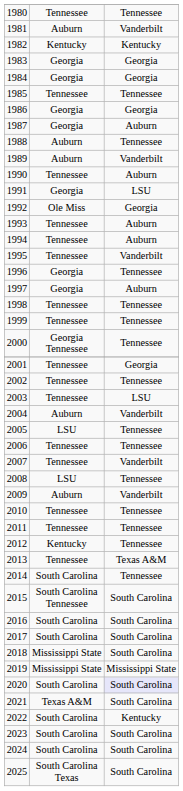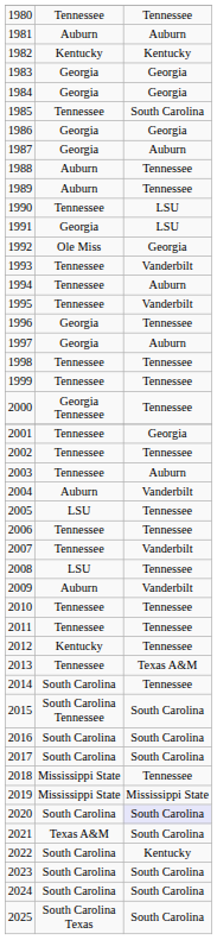 <table class="wikitable" style="text-align: center;">
 <tr>
 </tr>
 <tr>
 <td>1980</td>
 <td>Tennessee</td>
 <td>Tennessee</td>
 </tr>
 <tr>
 <td>1981</td>
 <td>Auburn</td>
-<td>Vanderbilt</td>
+<td>Auburn</td>
 </tr>
 <tr>
 <td>1982</td>
 <td>Kentucky</td>
 <td>Kentucky</td>
 </tr>
 <tr>
 <td>1983</td>
 <td>Georgia</td>
 <td>Georgia</td>
 </tr>
 <tr>
 <td>1984</td>
 <td>Georgia</td>
 <td>Georgia</td>
 </tr>
 <tr>
 <td>1985</td>
 <td>Tennessee</td>
-<td>Tennessee</td>
+<td>South Carolina</td>
 </tr>
 <tr>
 <td>1986</td>
 <td>Georgia</td>
 <td>Georgia</td>
 </tr>
 <tr>
 <td>1987</td>
 <td>Georgia</td>
 <td>Auburn</td>
 </tr>
 <tr>
 <td>1988</td>
 <td>Auburn</td>
 <td>Tennessee</td>
 </tr>
 <tr>
 <td>1989</td>
 <td>Auburn</td>
-<td>Vanderbilt</td>
+<td>Tennessee</td>
 </tr>
 <tr>
 <td>1990</td>
 <td>Tennessee</td>
-<td>Auburn</td>
+<td>LSU</td>
 </tr>
 <tr>
 <td>1991</td>
 <td>Georgia</td>
 <td>LSU</td>
 </tr>
 <tr>
 <td>1992</td>
 <td>Ole Miss</td>
 <td>Georgia</td>
 </tr>
 <tr>
 <td>1993</td>
 <td>Tennessee</td>
-<td>Auburn</td>
+<td>Vanderbilt</td>
 </tr>
 <tr>
 <td>1994</td>
 <td>Tennessee</td>
 <td>Auburn</td>
 </tr>
 <tr>
 <td>1995</td>
 <td>Tennessee</td>
 <td>Vanderbilt</td>
 </tr>
 <tr>
 <td>1996</td>
 <td>Georgia</td>
 <td>Tennessee</td>
 </tr>
 <tr>
 <td>1997</td>
 <td>Georgia</td>
 <td>Auburn</td>
 </tr>
 <tr>
 <td>1998</td>
 <td>Tennessee</td>
 <td>Tennessee</td>
 </tr>
 <tr>
 <td>1999</td>
 <td>Tennessee</td>
 <td>Tennessee</td>
 </tr>
 <tr>
 <td>2000</td>
 <td>Georgia<br>Tennessee</td>
 <td>Tennessee</td>
 </tr>
 <tr>
 </tr>
 <tr>
 <td>2001</td>
 <td>Tennessee</td>
 <td>Georgia</td>
 </tr>
 <tr>
 <td>2002</td>
 <td>Tennessee</td>
 <td>Tennessee</td>
 </tr>
 <tr>
 <td>2003</td>
 <td>Tennessee</td>
-<td>LSU</td>
+<td>Auburn</td>
 </tr>
 <tr>
 <td>2004</td>
 <td>Auburn</td>
 <td>Vanderbilt</td>
 </tr>
 <tr>
 <td>2005</td>
 <td>LSU</td>
 <td>Tennessee</td>
 </tr>
 <tr>
 <td>2006</td>
 <td>Tennessee</td>
 <td>Tennessee</td>
 </tr>
 <tr>
 <td>2007</td>
 <td>Tennessee</td>
 <td>Vanderbilt</td>
 </tr>
 <tr>
 <td>2008</td>
 <td>LSU</td>
 <td>Tennessee</td>
 </tr>
 <tr>
 <td>2009</td>
 <td>Auburn</td>
 <td>Vanderbilt</td>
 </tr>
 <tr>
 <td>2010</td>
 <td>Tennessee</td>
 <td>Tennessee</td>
 </tr>
 <tr>
 <td>2011</td>
 <td>Tennessee</td>
 <td>Tennessee</td>
 </tr>
 <tr>
 <td>2012</td>
 <td>Kentucky</td>
 <td>Tennessee</td>
 </tr>
 <tr>
 <td>2013</td>
 <td>Tennessee</td>
 <td>Texas A&M</td>
 </tr>
 <tr>
 <td>2014</td>
 <td>South Carolina</td>
 <td>Tennessee</td>
 </tr>
 <tr>
 <td>2015</td>
 <td>South Carolina<br>Tennessee</td>
 <td>South Carolina</td>
 </tr>
 <tr>
 <td>2016</td>
 <td>South Carolina</td>
 <td>South Carolina</td>
 </tr>
 <tr>
 <td>2017</td>
 <td>South Carolina</td>
 <td>South Carolina</td>
 </tr>
 <tr>
 <td>2018</td>
 <td>Mississippi State</td>
-<td>South Carolina</td>
+<td>Tennessee</td>
 </tr>
 <tr>
 <td>2019</td>
 <td>Mississippi State</td>
 <td>Mississippi State</td>
 </tr>
 <tr>
 <td>2020</td>
 <td>South Carolina</td>
 <td style="background: lavender;">South Carolina</td>
 </tr>
 <tr>
 <td>2021</td>
 <td>Texas A&M</td>
 <td>South Carolina</td>
 </tr>
 <tr>
 <td>2022</td>
 <td>South Carolina</td>
 <td>Kentucky</td>
 </tr>
 <tr>
 <td>2023</td>
 <td>South Carolina</td>
 <td>South Carolina</td>
 </tr>
 <tr>
 <td>2024</td>
 <td>South Carolina</td>
 <td>South Carolina</td>
 </tr>
 <tr>
 <td>2025</td>
 <td>South Carolina<br>Texas</td>
 <td>South Carolina</td>
 </tr>
 </table>
